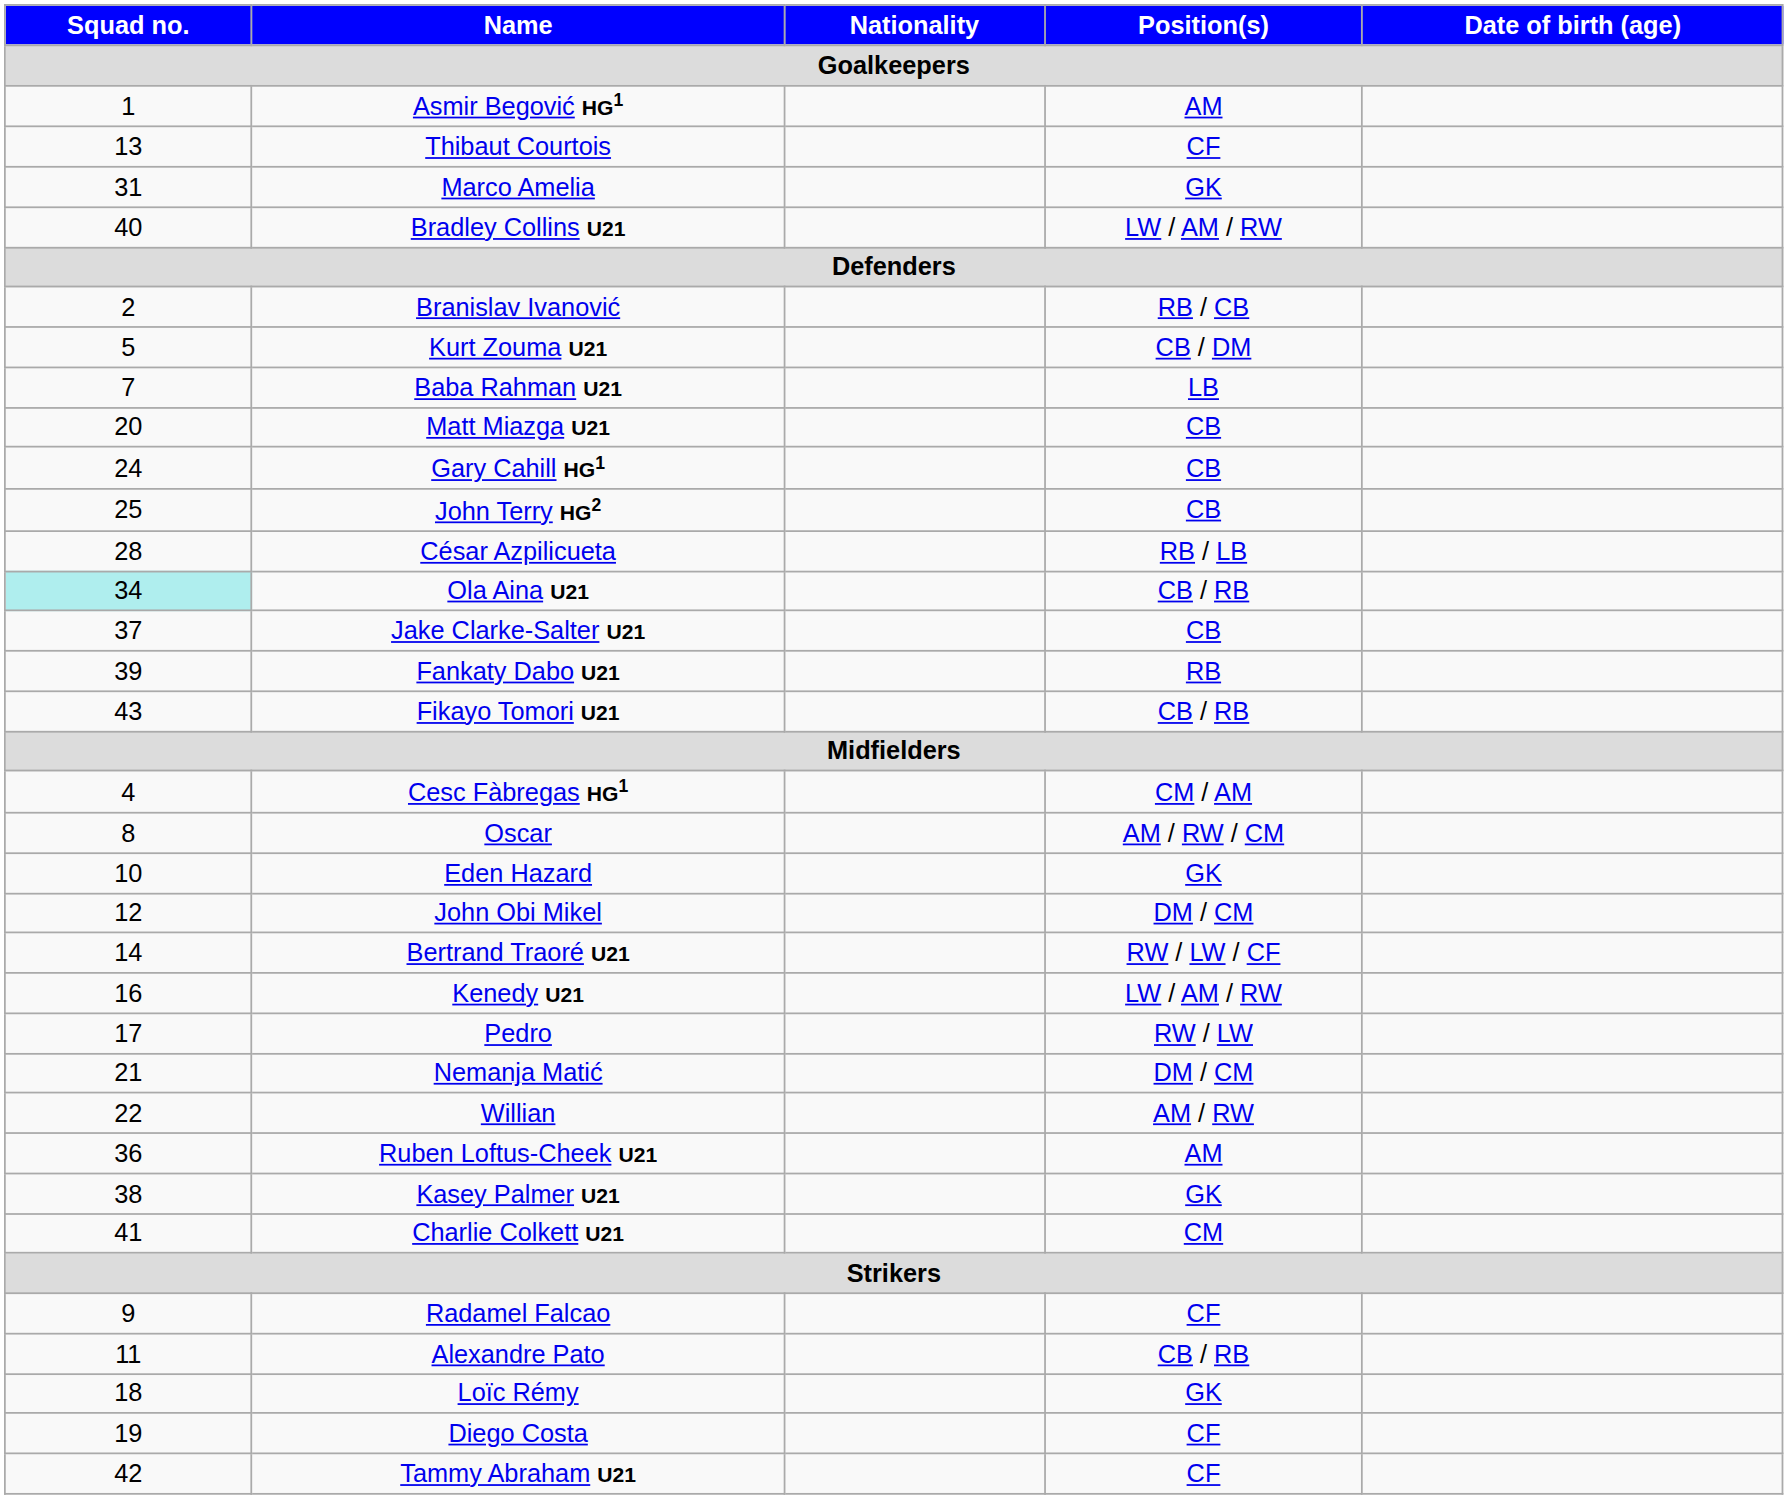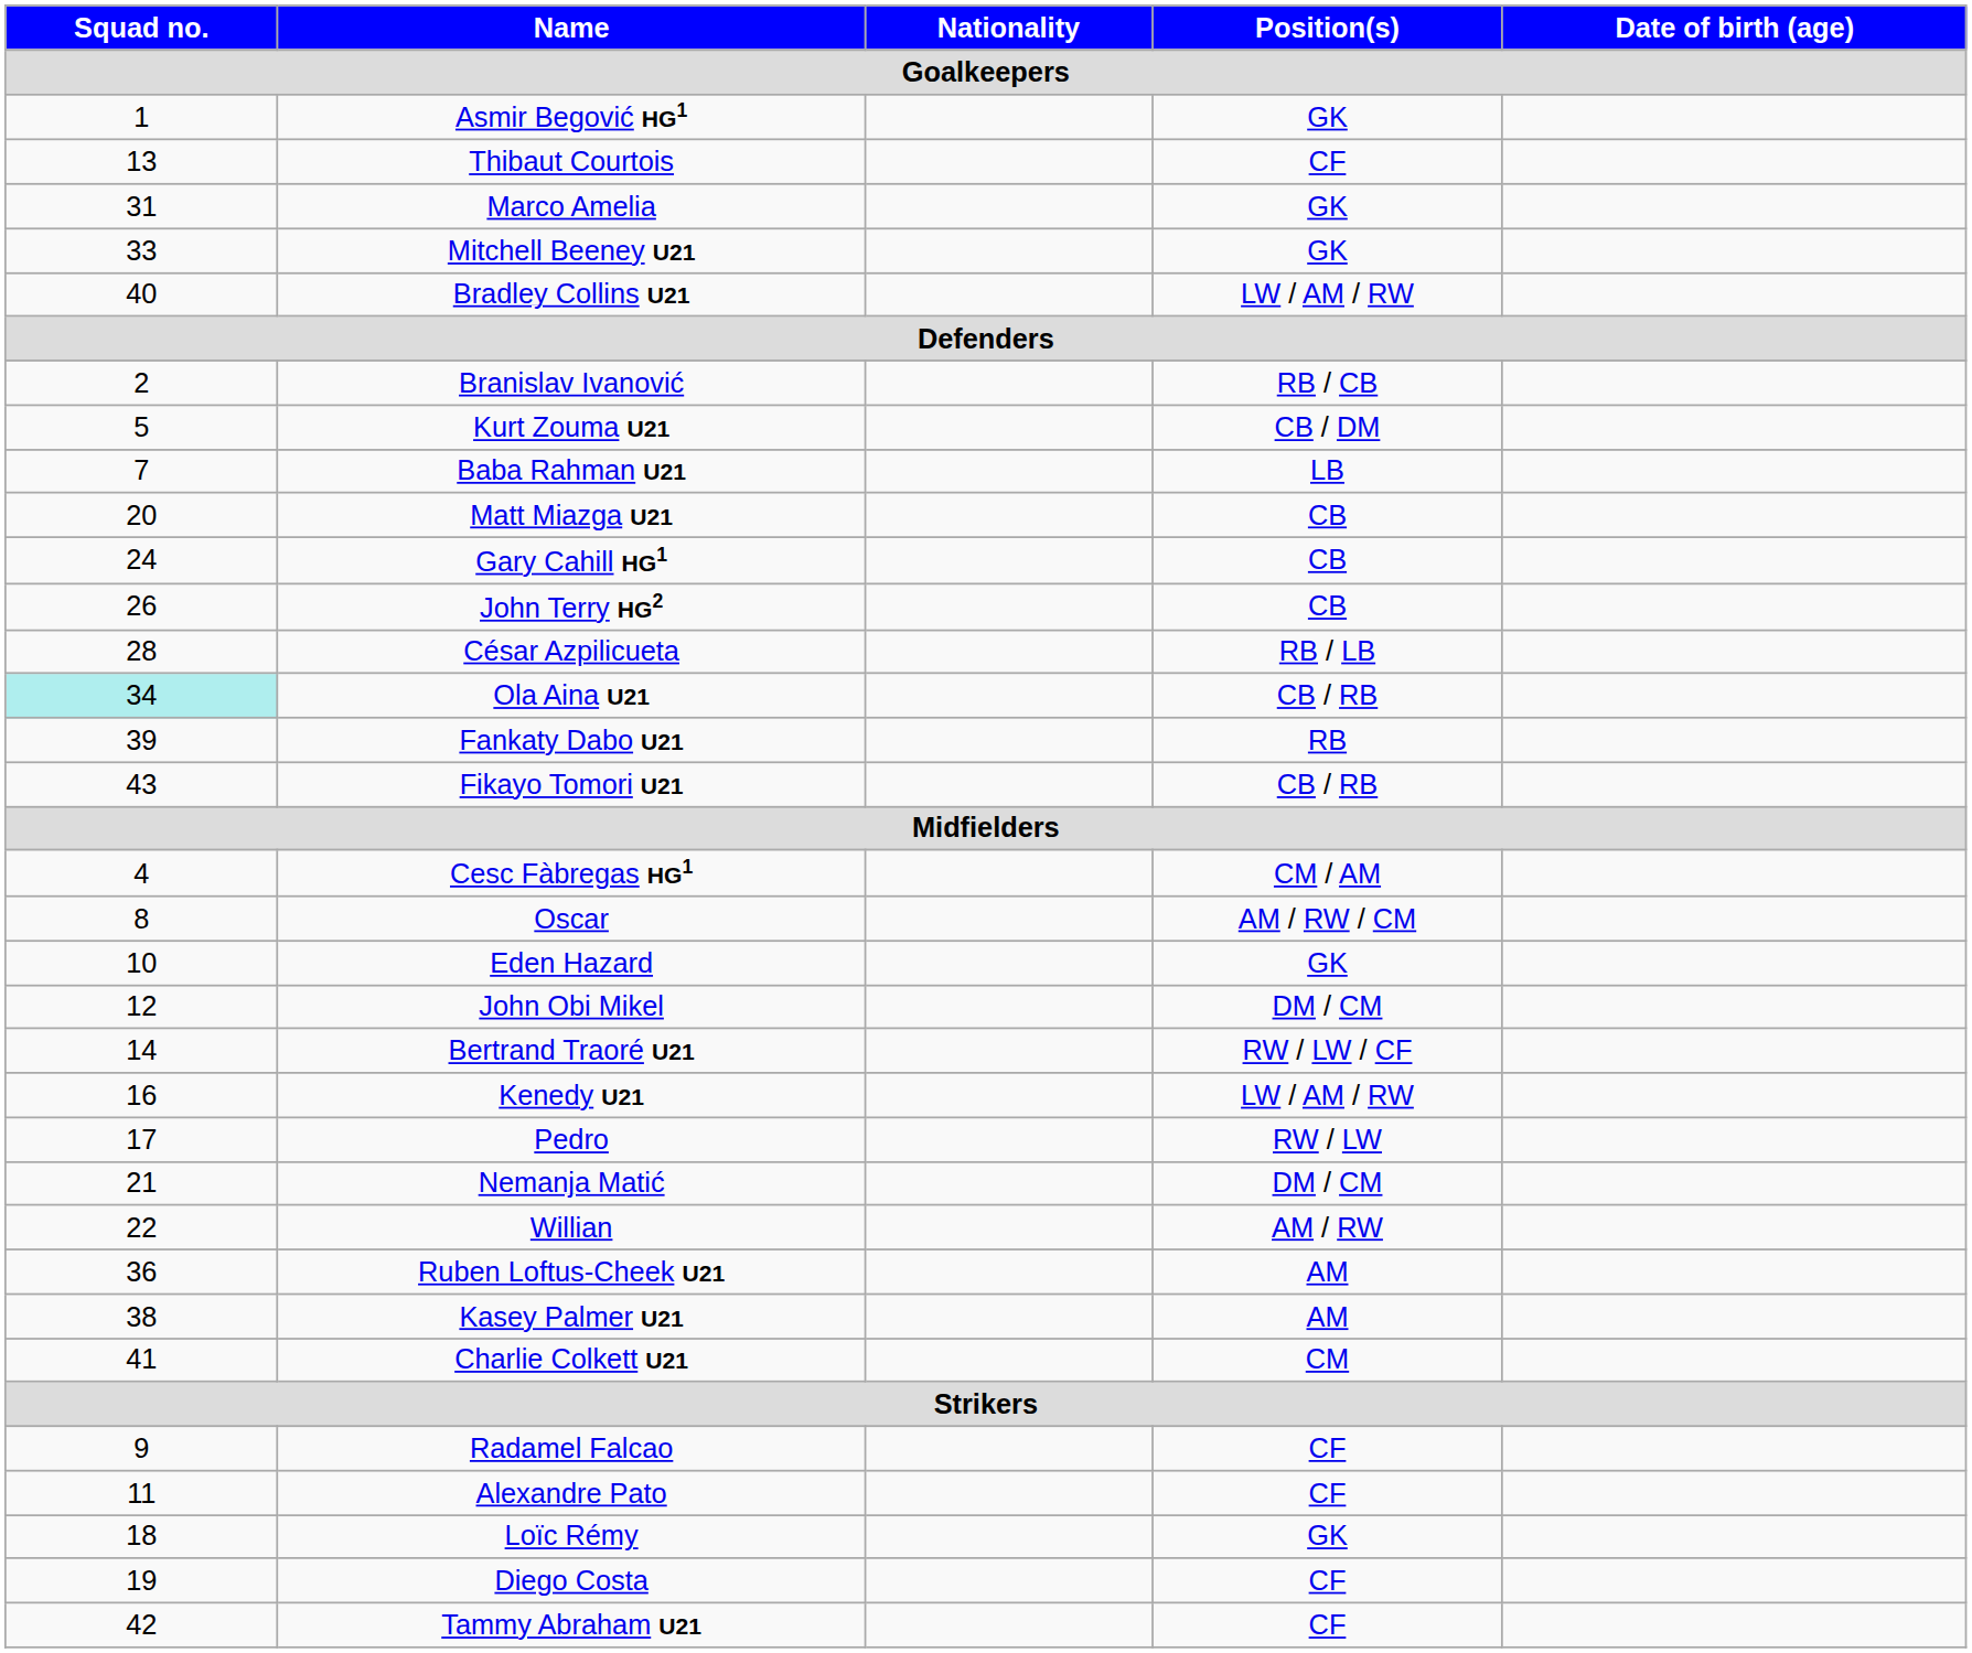 <table class="wikitable" style="text-align:center; font-size:90%; width:80%;">
 <tr>
 <th style="background:#00f; color:white; text-align:center;">Squad no.</th>
 <th style="background:#00f; color:white; text-align:center;">Name</th>
 <th style="background:#00f; color:white; text-align:center;">Nationality</th>
 <th style="background:#00f; color:white; text-align:center;">Position(s)</th>
 <th style="background:#00f; color:white; text-align:center;">Date of birth (age)</th>
 </tr>
 <tr>
 <th colspan="5" style="background:#dcdcdc; text-align:center">Goalkeepers</th>
 </tr>
 <tr>
 <td>1</td>
 <td><a href='#'>Asmir Begović</a> <small><strong>HG</strong><sup><strong>1</strong></sup></small></td>
 <td></td>
-<td><a href='#'>AM</a></td>
+<td><a href='#'>GK</a></td>
 <td></td>
 </tr>
 <tr>
 <td>13</td>
 <td><a href='#'>Thibaut Courtois</a></td>
 <td></td>
 <td><a href='#'>CF</a></td>
 <td></td>
 </tr>
 <tr>
 <td>31</td>
 <td><a href='#'>Marco Amelia</a></td>
+<td></td>
+<td><a href='#'>GK</a></td>
+<td></td>
+</tr>
+<tr>
+<td>33</td>
+<td><a href='#'>Mitchell Beeney</a> <small><strong>U21</strong></small></td>
 <td></td>
 <td><a href='#'>GK</a></td>
 <td></td>
 </tr>
 <tr>
 <td>40</td>
 <td><a href='#'>Bradley Collins</a> <small><strong>U21</strong></small></td>
 <td></td>
 <td><a href='#'>LW</a> / <a href='#'>AM</a> / <a href='#'>RW</a></td>
 <td></td>
 </tr>
 <tr>
 <th colspan="5" style="background:#dcdcdc; text-align:center">Defenders</th>
 </tr>
 <tr>
 <td>2</td>
 <td><a href='#'>Branislav Ivanović</a></td>
 <td></td>
 <td><a href='#'>RB</a> / <a href='#'>CB</a></td>
 <td></td>
 </tr>
 <tr>
 <td>5</td>
 <td><a href='#'>Kurt Zouma</a> <small><strong>U21</strong></small></td>
 <td></td>
 <td><a href='#'>CB</a> / <a href='#'>DM</a></td>
 <td></td>
 </tr>
 <tr>
 <td>7</td>
 <td><a href='#'>Baba Rahman</a> <small><strong>U21</strong></small></td>
 <td></td>
 <td><a href='#'>LB</a></td>
 <td></td>
 </tr>
 <tr>
 <td>20</td>
 <td><a href='#'>Matt Miazga</a> <small><strong>U21</strong></small></td>
 <td></td>
 <td><a href='#'>CB</a></td>
 <td></td>
 </tr>
 <tr>
 <td>24</td>
 <td><a href='#'>Gary Cahill</a> <small><strong>HG</strong><sup><strong>1</strong></sup></small></td>
 <td></td>
 <td><a href='#'>CB</a></td>
 <td></td>
 </tr>
 <tr>
-<td>25</td>
+<td>26</td>
 <td><a href='#'>John Terry</a> <small><strong>HG</strong><sup><strong>2</strong></sup></small></td>
 <td></td>
 <td><a href='#'>CB</a></td>
 <td></td>
 </tr>
 <tr>
 <td>28</td>
 <td><a href='#'>César Azpilicueta</a></td>
 <td></td>
 <td><a href='#'>RB</a> / <a href='#'>LB</a></td>
 <td></td>
 </tr>
 <tr>
 <td style="background: paleturquoise;">34</td>
 <td><a href='#'>Ola Aina</a> <small><strong>U21</strong></small></td>
 <td></td>
 <td><a href='#'>CB</a> / <a href='#'>RB</a></td>
-<td></td>
-</tr>
-<tr>
-<td>37</td>
-<td><a href='#'>Jake Clarke-Salter</a> <small><strong>U21</strong></small></td>
-<td></td>
-<td><a href='#'>CB</a></td>
 <td></td>
 </tr>
 <tr>
 <td>39</td>
 <td><a href='#'>Fankaty Dabo</a> <small><strong>U21</strong></small></td>
 <td></td>
 <td><a href='#'>RB</a></td>
 <td></td>
 </tr>
 <tr>
 <td>43</td>
 <td><a href='#'>Fikayo Tomori</a> <small><strong>U21</strong></small></td>
 <td></td>
 <td><a href='#'>CB</a> / <a href='#'>RB</a></td>
 <td></td>
 </tr>
 <tr>
 <th colspan="5" style="background:#dcdcdc; text-align:center">Midfielders</th>
 </tr>
 <tr>
 <td>4</td>
 <td><a href='#'>Cesc Fàbregas</a> <small><strong>HG</strong><sup><strong>1</strong></sup></small></td>
 <td></td>
 <td><a href='#'>CM</a> / <a href='#'>AM</a></td>
 <td></td>
 </tr>
 <tr>
 <td>8</td>
 <td><a href='#'>Oscar</a></td>
 <td></td>
 <td><a href='#'>AM</a> / <a href='#'>RW</a> / <a href='#'>CM</a></td>
 <td></td>
 </tr>
 <tr>
 <td>10</td>
 <td><a href='#'>Eden Hazard</a></td>
 <td></td>
 <td><a href='#'>GK</a></td>
 <td></td>
 </tr>
 <tr>
 <td>12</td>
 <td><a href='#'>John Obi Mikel</a></td>
 <td></td>
 <td><a href='#'>DM</a> / <a href='#'>CM</a></td>
 <td></td>
 </tr>
 <tr>
 <td>14</td>
 <td><a href='#'>Bertrand Traoré</a> <small><strong>U21</strong></small></td>
 <td></td>
 <td><a href='#'>RW</a> / <a href='#'>LW</a> / <a href='#'>CF</a></td>
 <td></td>
 </tr>
 <tr>
 <td>16</td>
 <td><a href='#'>Kenedy</a> <small><strong>U21</strong></small></td>
 <td></td>
 <td><a href='#'>LW</a> / <a href='#'>AM</a> / <a href='#'>RW</a></td>
 <td></td>
 </tr>
 <tr>
 <td>17</td>
 <td><a href='#'>Pedro</a></td>
 <td></td>
 <td><a href='#'>RW</a> / <a href='#'>LW</a></td>
 <td></td>
 </tr>
 <tr>
 <td>21</td>
 <td><a href='#'>Nemanja Matić</a></td>
 <td></td>
 <td><a href='#'>DM</a> / <a href='#'>CM</a></td>
 <td></td>
 </tr>
 <tr>
 <td>22</td>
 <td><a href='#'>Willian</a></td>
 <td></td>
 <td><a href='#'>AM</a> / <a href='#'>RW</a></td>
 <td></td>
 </tr>
 <tr>
 <td>36</td>
 <td><a href='#'>Ruben Loftus-Cheek</a> <small><strong>U21</strong></small></td>
 <td></td>
 <td><a href='#'>AM</a></td>
 <td></td>
 </tr>
 <tr>
 <td>38</td>
 <td><a href='#'>Kasey Palmer</a> <small><strong>U21</strong></small></td>
 <td></td>
-<td><a href='#'>GK</a></td>
+<td><a href='#'>AM</a></td>
 <td></td>
 </tr>
 <tr>
 <td>41</td>
 <td><a href='#'>Charlie Colkett</a> <small><strong>U21</strong></small></td>
 <td></td>
 <td><a href='#'>CM</a></td>
 <td></td>
 </tr>
 <tr>
 <th colspan="5" style="background:#dcdcdc; text-align:center">Strikers</th>
 </tr>
 <tr>
 <td>9</td>
 <td><a href='#'>Radamel Falcao</a></td>
 <td></td>
 <td><a href='#'>CF</a></td>
 <td></td>
 </tr>
 <tr>
 <td>11</td>
 <td><a href='#'>Alexandre Pato</a></td>
 <td></td>
-<td><a href='#'>CB</a> / <a href='#'>RB</a></td>
+<td><a href='#'>CF</a></td>
 <td></td>
 </tr>
 <tr>
 <td>18</td>
 <td><a href='#'>Loïc Rémy</a></td>
 <td></td>
 <td><a href='#'>GK</a></td>
 <td></td>
 </tr>
 <tr>
 <td>19</td>
 <td><a href='#'>Diego Costa</a></td>
 <td></td>
 <td><a href='#'>CF</a></td>
 <td></td>
 </tr>
 <tr>
 <td>42</td>
 <td><a href='#'>Tammy Abraham</a> <small><strong>U21</strong></small></td>
 <td></td>
 <td><a href='#'>CF</a></td>
 <td></td>
 </tr>
 </table>
